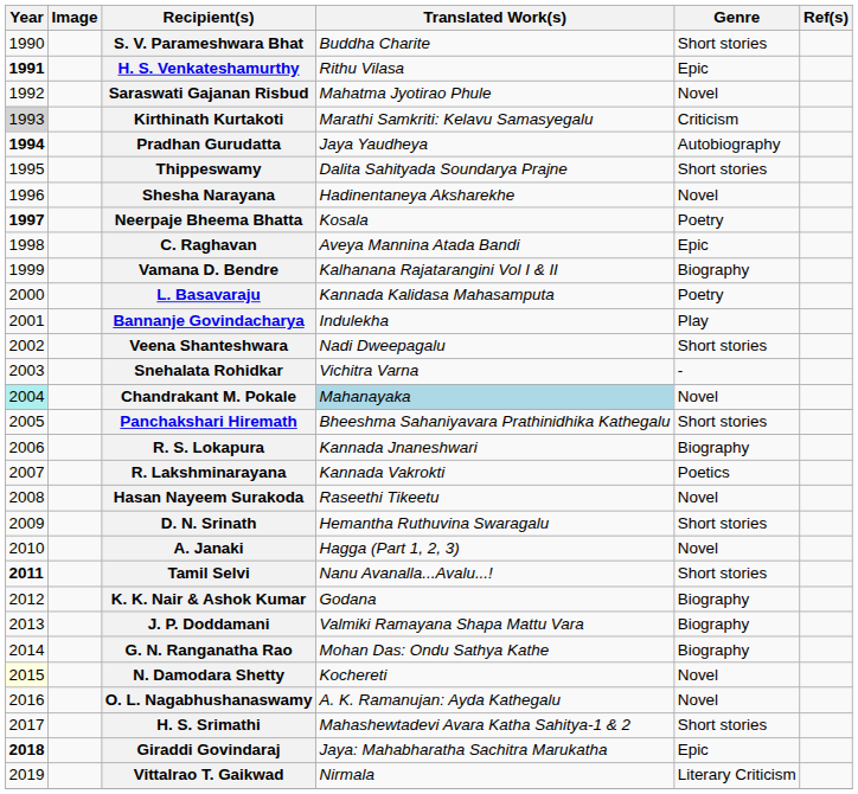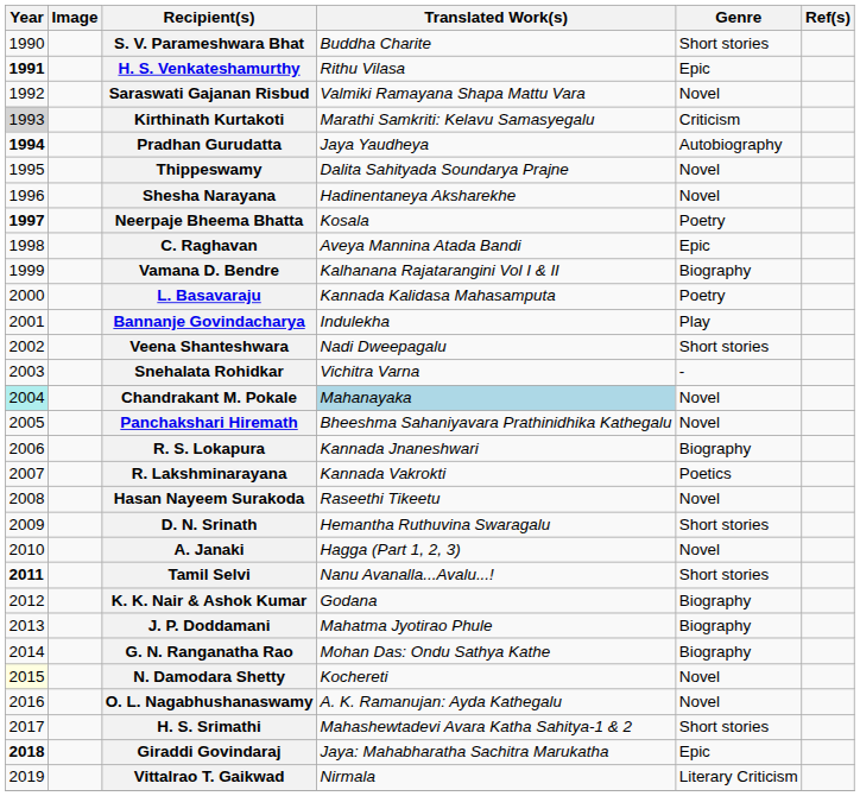 <table class="wikitable plainrowheaders sortable">
 <tr>
 <th scope="col">Year</th>
 <th scope="col">Image</th>
 <th scope="col">Recipient(s)</th>
 <th scope="col">Translated Work(s)</th>
 <th scope="col">Genre</th>
 <th scope="col">Ref(s)</th>
 </tr>
 <tr>
 <td>1990</td>
 <td></td>
 <th>S. V. Parameshwara Bhat</th>
 <td><em>Buddha Charite</em></td>
 <td>Short stories</td>
 <td></td>
 </tr>
 <tr>
 <td><strong>1991</strong></td>
 <td></td>
 <th><a href='#'>H. S. Venkateshamurthy</a></th>
 <td><em>Rithu Vilasa</em></td>
 <td>Epic</td>
 <td></td>
 </tr>
 <tr>
 <td>1992</td>
 <td></td>
 <th>Saraswati Gajanan Risbud</th>
-<td><em>Mahatma Jyotirao Phule</em></td>
+<td><em>Valmiki Ramayana Shapa Mattu Vara</em></td>
 <td>Novel</td>
 <td></td>
 </tr>
 <tr>
 <td style="background: lightgrey;">1993</td>
 <td></td>
 <th>Kirthinath Kurtakoti</th>
 <td><em>Marathi Samkriti: Kelavu Samasyegalu</em></td>
 <td>Criticism</td>
 <td></td>
 </tr>
 <tr>
 <td><strong>1994</strong></td>
 <td></td>
 <th>Pradhan Gurudatta</th>
 <td><em>Jaya Yaudheya</em></td>
 <td>Autobiography</td>
 <td></td>
 </tr>
 <tr>
 <td>1995</td>
 <td></td>
 <th>Thippeswamy</th>
 <td><em>Dalita Sahityada Soundarya Prajne</em></td>
-<td>Short stories</td>
+<td>Novel</td>
 <td></td>
 </tr>
 <tr>
 <td>1996</td>
 <td></td>
 <th>Shesha Narayana</th>
 <td><em>Hadinentaneya Aksharekhe</em></td>
 <td>Novel</td>
 <td></td>
 </tr>
 <tr>
 <td><strong>1997</strong></td>
 <td></td>
 <th>Neerpaje Bheema Bhatta</th>
 <td><em>Kosala</em></td>
 <td>Poetry</td>
 <td></td>
 </tr>
 <tr>
 <td>1998</td>
 <td></td>
 <th>C. Raghavan</th>
 <td><em>Aveya Mannina Atada Bandi</em></td>
 <td>Epic</td>
 <td></td>
 </tr>
 <tr>
 <td>1999</td>
 <td></td>
 <th>Vamana D. Bendre</th>
 <td><em>Kalhanana Rajatarangini Vol I & II</em></td>
 <td>Biography</td>
 <td></td>
 </tr>
 <tr>
 <td>2000</td>
 <td></td>
 <th><a href='#'>L. Basavaraju</a></th>
 <td><em>Kannada Kalidasa Mahasamputa</em></td>
 <td>Poetry</td>
 <td></td>
 </tr>
 <tr>
 <td>2001</td>
 <td></td>
 <th><a href='#'>Bannanje Govindacharya</a></th>
 <td><em>Indulekha</em></td>
 <td>Play</td>
 <td></td>
 </tr>
 <tr>
 <td>2002</td>
 <td></td>
 <th>Veena Shanteshwara</th>
 <td><em>Nadi Dweepagalu</em></td>
 <td>Short stories</td>
 <td></td>
 </tr>
 <tr>
 <td>2003</td>
 <td></td>
 <th>Snehalata Rohidkar</th>
 <td><em>Vichitra Varna</em></td>
 <td>-</td>
 <td></td>
 </tr>
 <tr>
 <td style="background: paleturquoise;">2004</td>
 <td></td>
 <th>Chandrakant M. Pokale</th>
 <td style="background: lightblue;"><em>Mahanayaka</em></td>
 <td>Novel</td>
 <td></td>
 </tr>
 <tr>
 <td>2005</td>
 <td></td>
 <th><a href='#'>Panchakshari Hiremath</a></th>
 <td><em>Bheeshma Sahaniyavara Prathinidhika Kathegalu</em></td>
-<td>Short stories</td>
+<td>Novel</td>
 <td></td>
 </tr>
 <tr>
 <td>2006</td>
 <td></td>
 <th>R. S. Lokapura</th>
 <td><em>Kannada Jnaneshwari</em></td>
 <td>Biography</td>
 <td></td>
 </tr>
 <tr>
 <td>2007</td>
 <td></td>
 <th>R. Lakshminarayana</th>
 <td><em>Kannada Vakrokti</em></td>
 <td>Poetics</td>
 <td></td>
 </tr>
 <tr>
 <td>2008</td>
 <td></td>
 <th>Hasan Nayeem Surakoda</th>
 <td><em>Raseethi Tikeetu</em></td>
 <td>Novel</td>
 <td></td>
 </tr>
 <tr>
 <td>2009</td>
 <td></td>
 <th>D. N. Srinath</th>
 <td><em>Hemantha Ruthuvina Swaragalu</em></td>
 <td>Short stories</td>
 <td></td>
 </tr>
 <tr>
 <td>2010</td>
 <td></td>
 <th>A. Janaki</th>
 <td><em>Hagga (Part 1, 2, 3)</em></td>
 <td>Novel</td>
 <td></td>
 </tr>
 <tr>
 <td><strong>2011</strong></td>
 <td></td>
 <th>Tamil Selvi</th>
 <td><em>Nanu Avanalla...Avalu...!</em></td>
 <td>Short stories</td>
 <td></td>
 </tr>
 <tr>
 <td>2012</td>
 <td></td>
 <th>K. K. Nair & Ashok Kumar</th>
 <td><em>Godana</em></td>
 <td>Biography</td>
 <td></td>
 </tr>
 <tr>
 <td>2013</td>
 <td></td>
 <th>J. P. Doddamani</th>
-<td><em>Valmiki Ramayana Shapa Mattu Vara</em></td>
+<td><em>Mahatma Jyotirao Phule</em></td>
 <td>Biography</td>
 <td></td>
 </tr>
 <tr>
 <td>2014</td>
 <td></td>
 <th>G. N. Ranganatha Rao</th>
 <td><em>Mohan Das: Ondu Sathya Kathe</em></td>
 <td>Biography</td>
 <td></td>
 </tr>
 <tr>
 <td style="background: lightyellow;">2015</td>
 <td></td>
 <th>N. Damodara Shetty</th>
 <td><em>Kochereti</em></td>
 <td>Novel</td>
 <td></td>
 </tr>
 <tr>
 <td>2016</td>
 <td></td>
 <th>O. L. Nagabhushanaswamy</th>
 <td><em>A. K. Ramanujan: Ayda Kathegalu</em></td>
 <td>Novel</td>
 <td></td>
 </tr>
 <tr>
 <td>2017</td>
 <td></td>
 <th>H. S. Srimathi</th>
 <td><em>Mahashewtadevi Avara Katha Sahitya-1 & 2</em></td>
 <td>Short stories</td>
 <td></td>
 </tr>
 <tr>
 <td><strong>2018</strong></td>
 <td></td>
 <th>Giraddi Govindaraj</th>
 <td><em>Jaya: Mahabharatha Sachitra Marukatha</em></td>
 <td>Epic</td>
 <td></td>
 </tr>
 <tr>
 <td>2019</td>
 <td></td>
 <th>Vittalrao T. Gaikwad</th>
 <td><em>Nirmala</em></td>
 <td>Literary Criticism</td>
 <td></td>
 </tr>
 <tr>
 </tr>
 </table>
